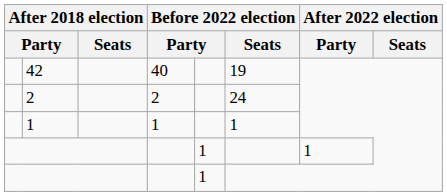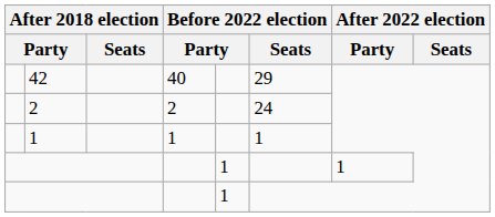 <table class="wikitable">
 <tr>
 <th colspan="3">After 2018 election</th>
 <th colspan="3">Before 2022 election</th>
 <th colspan="3">After 2022 election</th>
 </tr>
 <tr>
 <th colspan="2">Party</th>
 <th>Seats</th>
 <th colspan="2">Party</th>
 <th>Seats</th>
 <th colspan="2">Party</th>
 <th>Seats</th>
 </tr>
 <tr>
 <td></td>
 <td>42</td>
 <td></td>
 <td>40</td>
 <td></td>
-<td>19</td>
+<td>29</td>
 </tr>
 <tr>
 <td></td>
 <td>2</td>
 <td></td>
 <td>2</td>
 <td></td>
 <td>24</td>
 </tr>
 <tr>
 <td></td>
 <td>1</td>
 <td></td>
 <td>1</td>
 <td></td>
 <td>1</td>
 </tr>
 <tr>
 <td colspan=3></td>
 <td></td>
 <td>1</td>
 <td></td>
 <td>1</td>
 </tr>
 <tr>
 <td colspan=3></td>
 <td></td>
 <td>1</td>
 </tr>
 </table>
